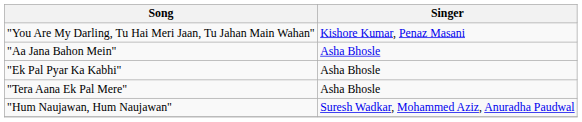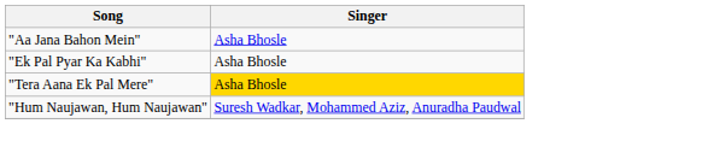 <table class="wikitable">
 <tr>
 <th>Song</th>
 <th>Singer</th>
-</tr>
-<tr>
-<td>"You Are My Darling, Tu Hai Meri Jaan, Tu Jahan Main Wahan"</td>
-<td><a href='#'>Kishore Kumar</a>, <a href='#'>Penaz Masani</a></td>
 </tr>
 <tr>
 <td>"Aa Jana Bahon Mein"</td>
 <td><a href='#'>Asha Bhosle</a></td>
 </tr>
 <tr>
 <td>"Ek Pal Pyar Ka Kabhi"</td>
 <td>Asha Bhosle</td>
 </tr>
 <tr>
 <td>"Tera Aana Ek Pal Mere"</td>
-<td>Asha Bhosle</td>
+<td style="background: gold;">Asha Bhosle</td>
 </tr>
 <tr>
 <td>"Hum Naujawan, Hum Naujawan"</td>
 <td><a href='#'>Suresh Wadkar</a>, <a href='#'>Mohammed Aziz</a>, <a href='#'>Anuradha Paudwal</a></td>
 </tr>
 <tr>
 </tr>
 </table>
